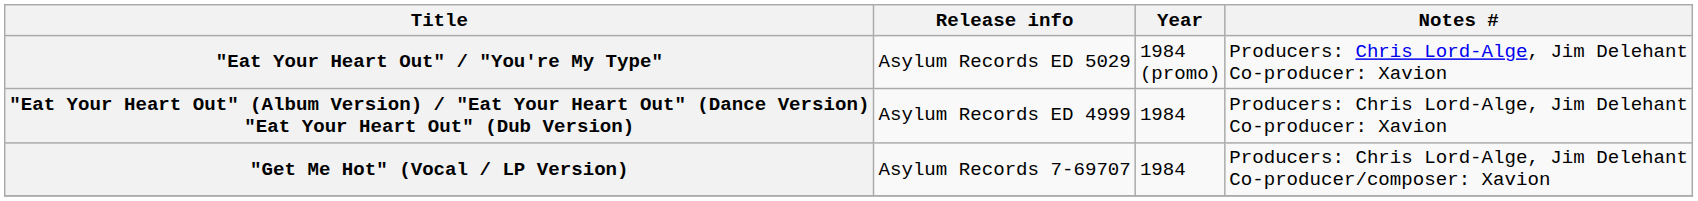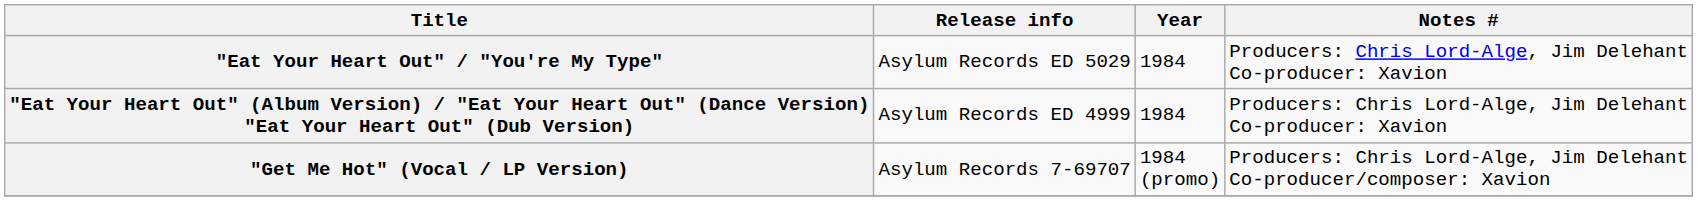 <table class="wikitable plainrowheaders sortable">
 <tr>
 <th scope="col">Title</th>
 <th scope="col">Release info</th>
 <th scope="col">Year</th>
 <th scope="col" class="unsortable">Notes #</th>
 </tr>
 <tr>
 <th scope="row">"Eat Your Heart Out" / "You're My Type"</th>
 <td>Asylum Records ED 5029</td>
-<td>1984<br>(promo)</td>
+<td>1984</td>
 <td>Producers: <a href='#'>Chris Lord-Alge</a>, Jim Delehant<br>Co-producer: Xavion</td>
 </tr>
 <tr>
 <th scope="row">"Eat Your Heart Out" (Album Version) / "Eat Your Heart Out" (Dance Version)<br>"Eat Your Heart Out" (Dub Version)</th>
 <td>Asylum Records ED 4999</td>
 <td>1984</td>
 <td>Producers: Chris Lord-Alge, Jim Delehant<br>Co-producer: Xavion</td>
 </tr>
 <tr>
 <th scope="row">"Get Me Hot" (Vocal / LP Version)</th>
 <td>Asylum Records 7-69707</td>
-<td>1984</td>
+<td>1984<br>(promo)</td>
 <td>Producers: Chris Lord-Alge, Jim Delehant<br>Co-producer/composer: Xavion</td>
 </tr>
 <tr>
 </tr>
 </table>
